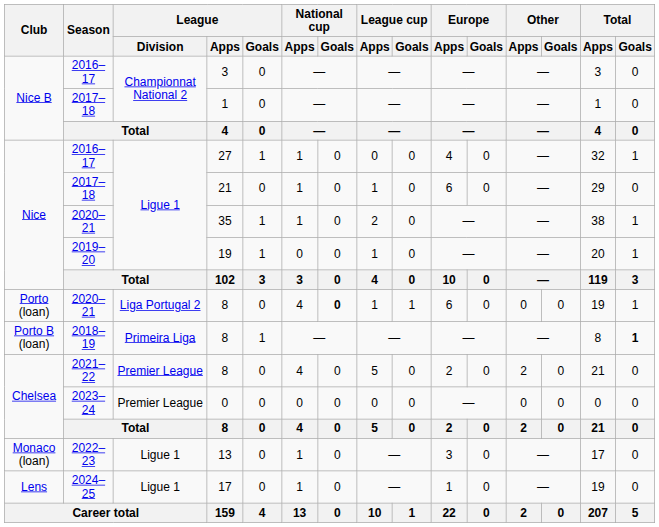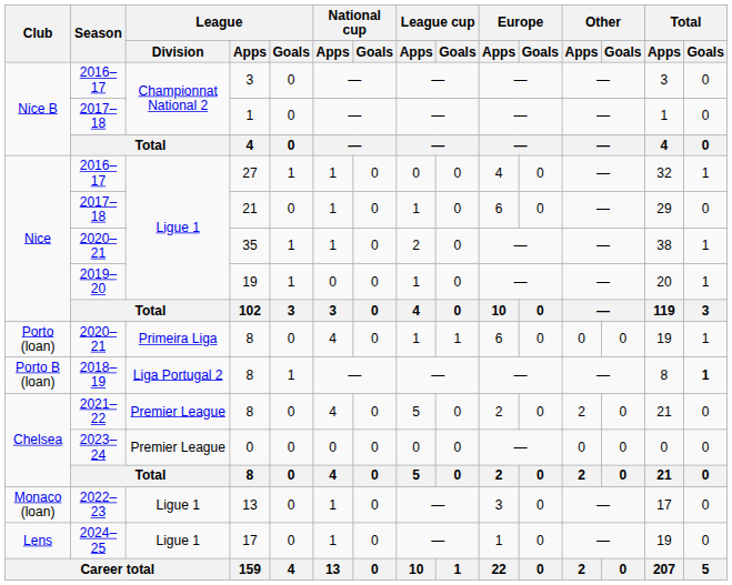 <table class="wikitable" style="text-align:center">
 <tr>
 <th rowspan="2">Club</th>
 <th rowspan="2">Season</th>
 <th colspan="3">League</th>
 <th colspan="2">National cup</th>
 <th colspan="2">League cup</th>
 <th colspan="2">Europe</th>
 <th colspan="2">Other</th>
 <th colspan="2">Total</th>
 </tr>
 <tr>
 <th>Division</th>
 <th>Apps</th>
 <th>Goals</th>
 <th>Apps</th>
 <th>Goals</th>
 <th>Apps</th>
 <th>Goals</th>
 <th>Apps</th>
 <th>Goals</th>
 <th>Apps</th>
 <th>Goals</th>
 <th>Apps</th>
 <th>Goals</th>
 </tr>
 <tr>
 <td rowspan="3"><a href='#'>Nice B</a></td>
 <td><a href='#'>2016–17</a></td>
 <td rowspan="2"><a href='#'>Championnat National 2</a></td>
 <td>3</td>
 <td>0</td>
 <td colspan="2">—</td>
 <td colspan="2">—</td>
 <td colspan="2">—</td>
 <td colspan="2">—</td>
 <td>3</td>
 <td>0</td>
 </tr>
 <tr>
 <td><a href='#'>2017–18</a></td>
 <td>1</td>
 <td>0</td>
 <td colspan="2">—</td>
 <td colspan="2">—</td>
 <td colspan="2">—</td>
 <td colspan="2">—</td>
 <td>1</td>
 <td>0</td>
 </tr>
 <tr>
 <th colspan="2">Total</th>
 <th>4</th>
 <th>0</th>
 <th colspan="2">—</th>
 <th colspan="2">—</th>
 <th colspan="2">—</th>
 <th colspan="2">—</th>
 <th>4</th>
 <th>0</th>
 </tr>
 <tr>
 <td rowspan="5"><a href='#'>Nice</a></td>
 <td><a href='#'>2016–17</a></td>
 <td rowspan="4"><a href='#'>Ligue 1</a></td>
 <td>27</td>
 <td>1</td>
 <td>1</td>
 <td>0</td>
 <td>0</td>
 <td>0</td>
 <td>4</td>
 <td>0</td>
 <td colspan="2">—</td>
 <td>32</td>
 <td>1</td>
 </tr>
 <tr>
 <td><a href='#'>2017–18</a></td>
 <td>21</td>
 <td>0</td>
 <td>1</td>
 <td>0</td>
 <td>1</td>
 <td>0</td>
 <td>6</td>
 <td>0</td>
 <td colspan="2">—</td>
 <td>29</td>
 <td>0</td>
 </tr>
 <tr>
 <td><a href='#'>2020–21</a></td>
 <td>35</td>
 <td>1</td>
 <td>1</td>
 <td>0</td>
 <td>2</td>
 <td>0</td>
 <td colspan="2">—</td>
 <td colspan="2">—</td>
 <td>38</td>
 <td>1</td>
 </tr>
 <tr>
 <td><a href='#'>2019–20</a></td>
 <td>19</td>
 <td>1</td>
 <td>0</td>
 <td>0</td>
 <td>1</td>
 <td>0</td>
 <td colspan="2">—</td>
 <td colspan="2">—</td>
 <td>20</td>
 <td>1</td>
 </tr>
 <tr>
 <th colspan="2">Total</th>
 <th>102</th>
 <th>3</th>
 <th>3</th>
 <th>0</th>
 <th>4</th>
 <th>0</th>
 <th>10</th>
 <th>0</th>
 <th colspan="2">—</th>
 <th>119</th>
 <th>3</th>
 </tr>
 <tr>
 <td><a href='#'>Porto</a> (loan)</td>
 <td><a href='#'>2020–21</a></td>
-<td><a href='#'>Liga Portugal 2</a></td>
+<td><a href='#'>Primeira Liga</a></td>
 <td>8</td>
 <td>0</td>
 <td>4</td>
-<td><strong>0</strong></td>
+<td>0</td>
 <td>1</td>
 <td>1</td>
 <td>6</td>
 <td>0</td>
 <td>0</td>
 <td>0</td>
 <td>19</td>
 <td>1</td>
 </tr>
 <tr>
 <td><a href='#'>Porto B</a> (loan)</td>
 <td><a href='#'>2018–19</a></td>
-<td><a href='#'>Primeira Liga</a></td>
+<td><a href='#'>Liga Portugal 2</a></td>
 <td>8</td>
 <td>1</td>
 <td colspan="2">—</td>
 <td colspan="2">—</td>
 <td colspan="2">—</td>
 <td colspan="2">—</td>
 <td>8</td>
 <td><strong>1</strong></td>
 </tr>
 <tr>
 <td rowspan="3"><a href='#'>Chelsea</a></td>
 <td><a href='#'>2021–22</a></td>
 <td><a href='#'>Premier League</a></td>
 <td>8</td>
 <td>0</td>
 <td>4</td>
 <td>0</td>
 <td>5</td>
 <td>0</td>
 <td>2</td>
 <td>0</td>
 <td>2</td>
 <td>0</td>
 <td>21</td>
 <td>0</td>
 </tr>
 <tr>
 <td><a href='#'>2023–24</a></td>
 <td>Premier League</td>
 <td>0</td>
 <td>0</td>
 <td>0</td>
 <td>0</td>
 <td>0</td>
 <td>0</td>
 <td colspan="2">—</td>
 <td>0</td>
 <td>0</td>
 <td>0</td>
 <td>0</td>
 </tr>
 <tr>
 <th colspan="2">Total</th>
 <th>8</th>
 <th>0</th>
 <th>4</th>
 <th>0</th>
 <th>5</th>
 <th>0</th>
 <th>2</th>
 <th>0</th>
 <th>2</th>
 <th>0</th>
 <th>21</th>
 <th>0</th>
 </tr>
 <tr>
 <td><a href='#'>Monaco</a> (loan)</td>
 <td><a href='#'>2022–23</a></td>
 <td>Ligue 1</td>
 <td>13</td>
 <td>0</td>
 <td>1</td>
 <td>0</td>
 <td colspan="2">—</td>
 <td>3</td>
 <td>0</td>
 <td colspan="2">—</td>
 <td>17</td>
 <td>0</td>
 </tr>
 <tr>
 <td><a href='#'>Lens</a></td>
 <td><a href='#'>2024–25</a></td>
 <td>Ligue 1</td>
 <td>17</td>
 <td>0</td>
 <td>1</td>
 <td>0</td>
 <td colspan="2">—</td>
 <td>1</td>
 <td>0</td>
 <td colspan="2">—</td>
 <td>19</td>
 <td>0</td>
 </tr>
 <tr>
 <th colspan="3">Career total</th>
 <th>159</th>
 <th>4</th>
 <th>13</th>
 <th>0</th>
 <th>10</th>
 <th>1</th>
 <th>22</th>
 <th>0</th>
 <th>2</th>
 <th>0</th>
 <th>207</th>
 <th>5</th>
 </tr>
 </table>
